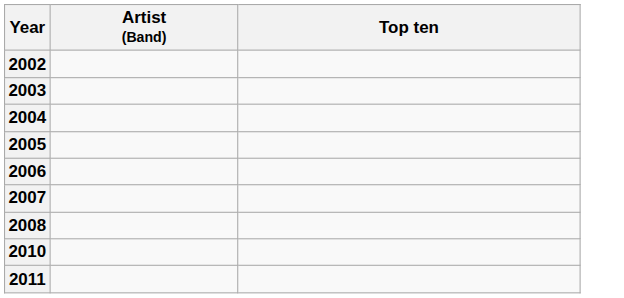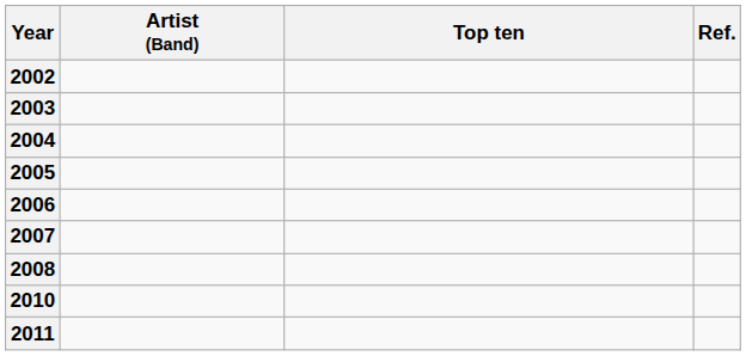 <table class="wikitable plainrowheaders sortable">
 <tr>
 <th scope=col>Year</th>
 <th scope=col width=170px>Artist<br><small>(Band)</small></th>
 <th scope=col width=315px class=unsortable>Top ten</th>
+<th scope=col class=unsortable>Ref.</th>
 </tr>
 <tr>
 <th scope=row style="text-align:center;">2002</th>
 <td align=center></td>
 <td></td>
+<td align=center></td>
 </tr>
 <tr>
 <th scope=row style="text-align:center;">2003</th>
 <td align=center></td>
 <td></td>
+<td align=center></td>
 </tr>
 <tr>
 <th scope=row style="text-align:center;">2004</th>
 <td align=center></td>
 <td></td>
+<td align=center></td>
 </tr>
 <tr>
 <th scope=row style="text-align:center;">2005</th>
 <td align=center></td>
 <td></td>
+<td align=center></td>
 </tr>
 <tr>
 <th scope=row style="text-align:center;">2006</th>
 <td align=center></td>
 <td></td>
+<td align=center></td>
 </tr>
 <tr>
 <th scope=row style="text-align:center;">2007</th>
 <td align=center></td>
 <td></td>
+<td align=center></td>
 </tr>
 <tr>
 <th scope=row style="text-align:center;">2008</th>
 <td align=center></td>
 <td></td>
+<td align=center></td>
 </tr>
 <tr>
 <th scope=row style="text-align:center;">2010</th>
 <td align=center></td>
 <td></td>
+<td align=center></td>
 </tr>
 <tr>
 <th scope=row style="text-align:center;">2011</th>
 <td align=center></td>
 <td></td>
+<td align=center></td>
 </tr>
 </table>
